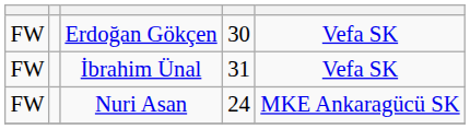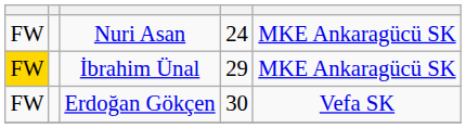 <table class="wikitable sortable" style="text-align: center">
 <tr>
 <th></th>
 <th></th>
 <th></th>
 <th></th>
 <th></th>
 </tr>
 <tr>
 <td>FW</td>
 <td></td>
+<td><a href='#'>Nuri Asan</a></td>
+<td>24</td>
+<td><a href='#'>MKE Ankaragücü SK</a></td>
+</tr>
+<tr>
+<td style="background: gold;">FW</td>
+<td></td>
+<td><a href='#'>İbrahim Ünal</a></td>
+<td>29</td>
+<td><a href='#'>MKE Ankaragücü SK</a></td>
+</tr>
+<tr>
+<td>FW</td>
+<td></td>
 <td><a href='#'>Erdoğan Gökçen</a></td>
 <td>30</td>
 <td><a href='#'>Vefa SK</a></td>
 </tr>
 <tr>
-<td>FW</td>
-<td></td>
-<td><a href='#'>İbrahim Ünal</a></td>
-<td>31</td>
-<td><a href='#'>Vefa SK</a></td>
-</tr>
-<tr>
-<td>FW</td>
-<td></td>
-<td><a href='#'>Nuri Asan</a></td>
-<td>24</td>
-<td><a href='#'>MKE Ankaragücü SK</a></td>
-</tr>
-<tr>
 </tr>
 </table>
